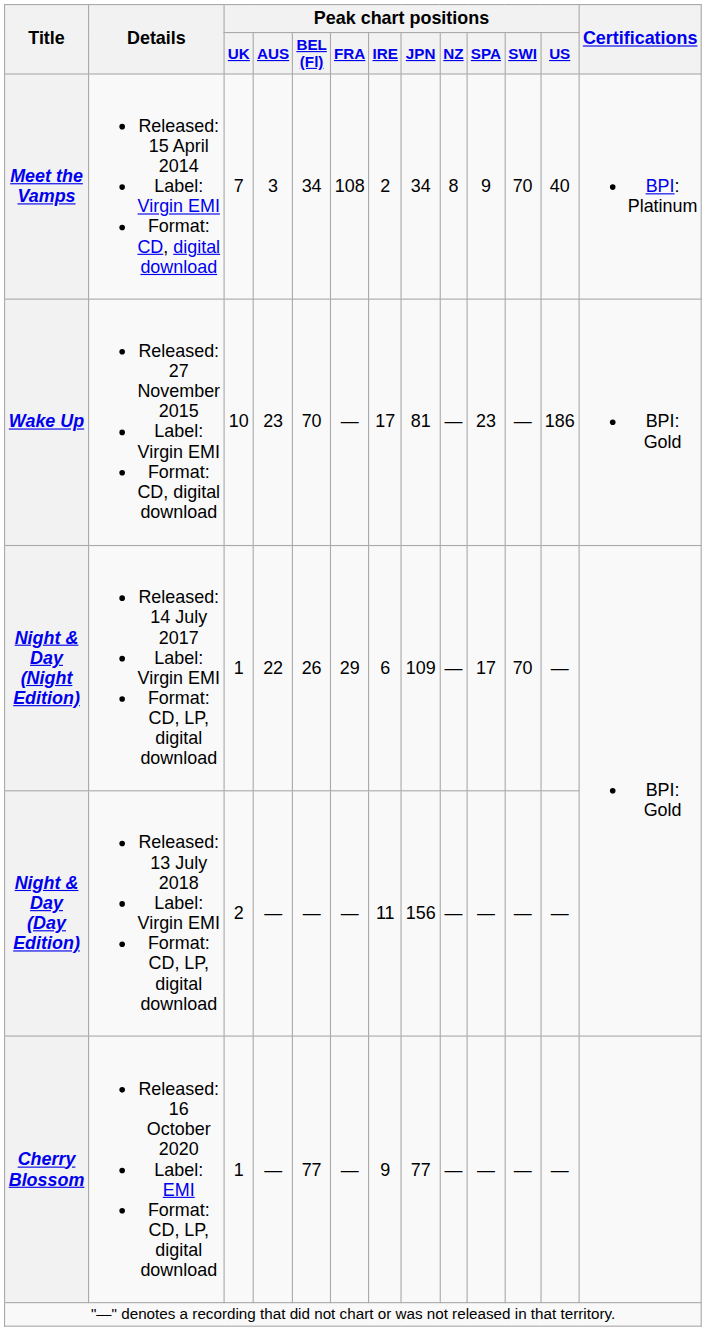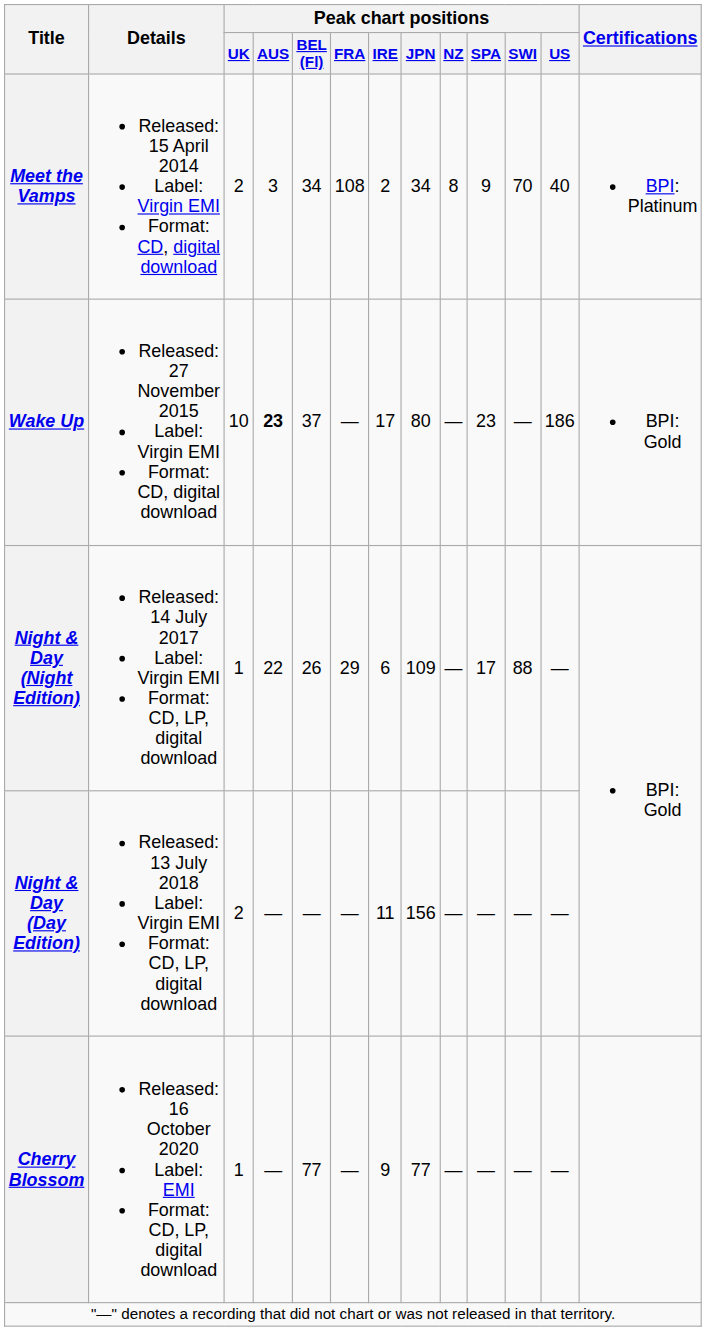 <table class="wikitable plainrowheaders" style="text-align:center;">
 <tr>
 <th scope="col" rowspan="2" style="width:16em;">Title</th>
 <th scope="col" rowspan="2" style="width:17em;">Details</th>
 <th scope="col" colspan="10">Peak chart positions</th>
 <th scope="col" rowspan="2" style="width:10em;"><a href='#'>Certifications</a></th>
 </tr>
 <tr>
 <th scope="col" style="width:3em;font-size:85%;"><a href='#'>UK</a><br></th>
 <th scope="col" style="width:3em;font-size:85%;"><a href='#'>AUS</a><br></th>
 <th scope="col" style="width:3em;font-size:85%;"><a href='#'>BEL<br>(Fl)</a><br></th>
 <th scope="col" style="width:3em;font-size:85%;"><a href='#'>FRA</a><br></th>
 <th scope="col" style="width:3em;font-size:85%;"><a href='#'>IRE</a><br></th>
 <th scope="col" style="width:3em;font-size:85%;"><a href='#'>JPN</a><br></th>
 <th scope="col" style="width:3em;font-size:85%;"><a href='#'>NZ</a><br></th>
 <th scope="col" style="width:3em;font-size:85%;"><a href='#'>SPA</a><br></th>
 <th scope="col" style="width:3em;font-size:85%;"><a href='#'>SWI</a><br></th>
 <th scope="col" style="width:3em;font-size:85%;"><a href='#'>US</a><br></th>
 </tr>
 <tr>
 <th scope="row"><em><a href='#'>Meet the Vamps</a></em></th>
 <td><br><ul><li>Released: 15 April 2014</li><li>Label: <a href='#'>Virgin EMI</a></li><li>Format: <a href='#'>CD</a>, <a href='#'>digital download</a></li></ul></td>
-<td>7</td>
+<td>2</td>
 <td>3</td>
 <td>34</td>
 <td>108</td>
 <td>2</td>
 <td>34</td>
 <td>8</td>
 <td>9</td>
 <td>70</td>
 <td>40</td>
 <td><br><ul><li><a href='#'>BPI</a>: Platinum</li></ul></td>
 </tr>
 <tr>
 <th scope="row"><em><a href='#'>Wake Up</a></em></th>
 <td><br><ul><li>Released: 27 November 2015</li><li>Label: Virgin EMI</li><li>Format: CD, digital download</li></ul></td>
 <td>10</td>
-<td>23</td>
-<td>70</td>
+<td><strong>23</strong></td>
+<td>37</td>
 <td>—</td>
 <td>17</td>
-<td>81</td>
+<td>80</td>
 <td>—</td>
 <td>23</td>
 <td>—</td>
 <td>186</td>
 <td><br><ul><li>BPI: Gold</li></ul></td>
 </tr>
 <tr>
 <th scope="row"><em><a href='#'>Night & Day (Night Edition)</a></em></th>
 <td><br><ul><li>Released: 14 July 2017</li><li>Label: Virgin EMI</li><li>Format: CD, LP, digital download</li></ul></td>
 <td>1</td>
 <td>22</td>
 <td>26</td>
 <td>29</td>
 <td>6</td>
 <td>109</td>
 <td>—</td>
 <td>17</td>
-<td>70</td>
+<td>88</td>
 <td>—</td>
 <td rowspan="2"><br><ul><li>BPI: Gold</li></ul></td>
 </tr>
 <tr>
 <th scope="row"><em><a href='#'>Night & Day (Day Edition)</a></em></th>
 <td><br><ul><li>Released: 13 July 2018</li><li>Label: Virgin EMI</li><li>Format: CD, LP, digital download</li></ul></td>
 <td>2</td>
 <td>—</td>
 <td>—</td>
 <td>—</td>
 <td>11</td>
 <td>156</td>
 <td>—</td>
 <td>—</td>
 <td>—</td>
 <td>—</td>
 </tr>
 <tr>
 <th scope="row"><em><a href='#'>Cherry Blossom</a></em></th>
 <td><br><ul><li>Released: 16 October 2020</li><li>Label: <a href='#'>EMI</a></li><li>Format: CD, LP, digital download</li></ul></td>
 <td>1</td>
 <td>—</td>
 <td>77</td>
 <td>—</td>
 <td>9</td>
 <td>77</td>
 <td>—</td>
 <td>—</td>
 <td>—</td>
 <td>—</td>
 <td></td>
 </tr>
 <tr>
 <td colspan="20" style="font-size:85%;">"—" denotes a recording that did not chart or was not released in that territory.</td>
 </tr>
 </table>
